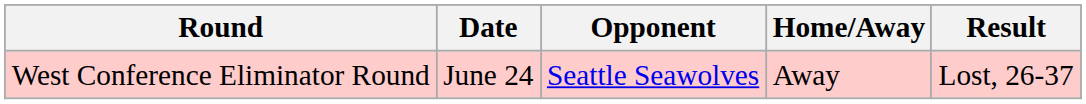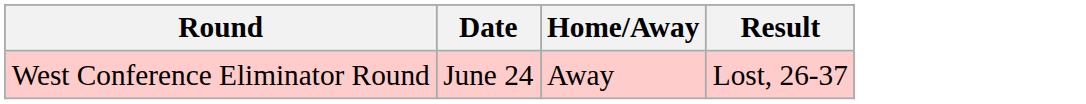 <table class="wikitable">
 <tr>
 <th>Round</th>
 <th>Date</th>
-<th>Opponent</th>
 <th>Home/Away</th>
 <th>Result</th>
 </tr>
 <tr bgcolor="#FFCCCC">
 <td>West Conference Eliminator Round</td>
 <td>June 24</td>
-<td><a href='#'>Seattle Seawolves</a></td>
 <td>Away</td>
 <td>Lost, 26-37</td>
 </tr>
 </table>
